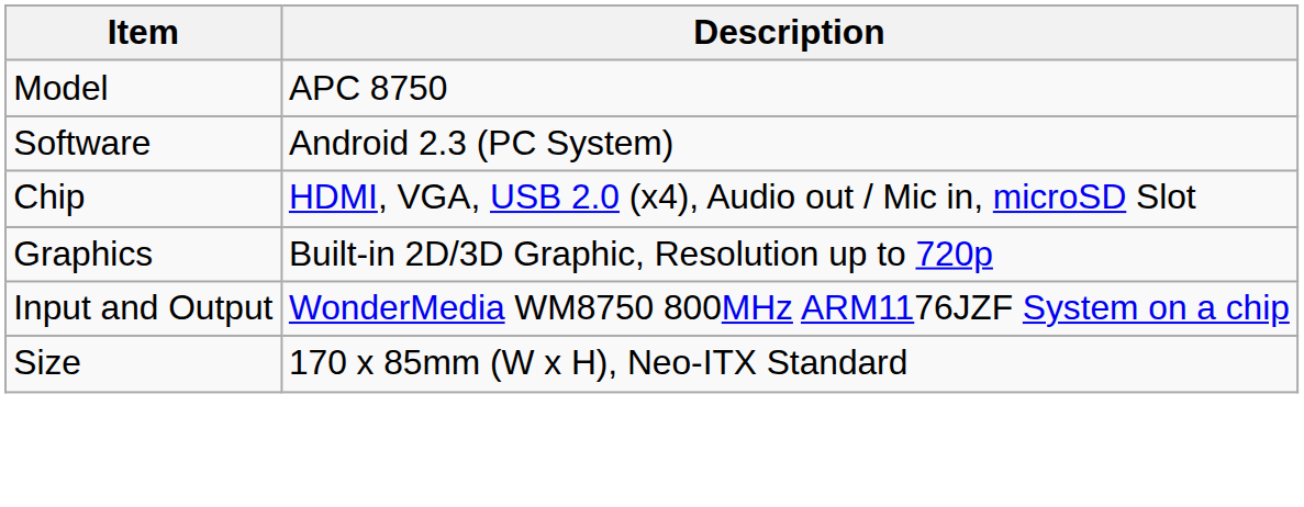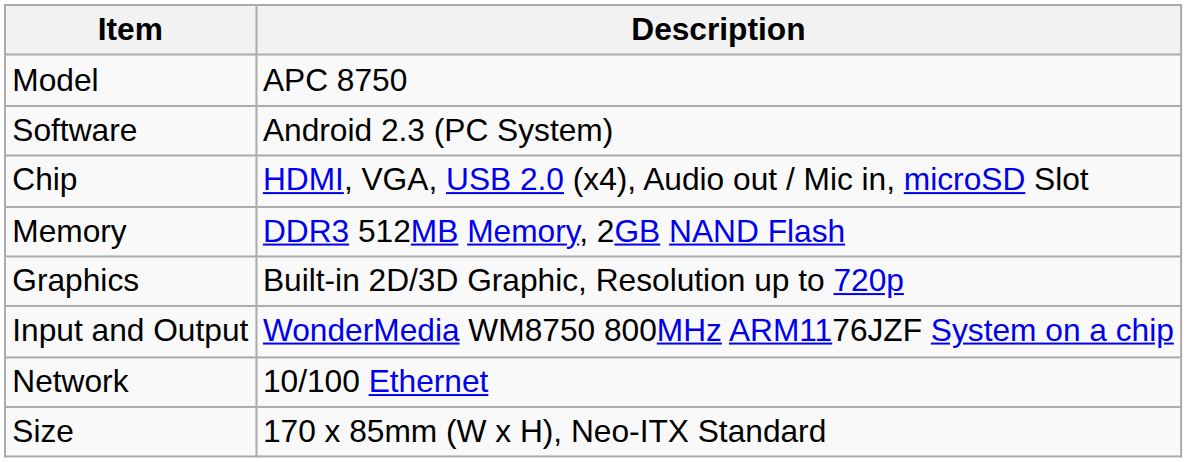 <table class="wikitable">
 <tr>
 <th>Item</th>
 <th>Description</th>
 </tr>
 <tr>
 <td>Model</td>
 <td>APC 8750</td>
 </tr>
 <tr>
 <td>Software</td>
 <td>Android 2.3 (PC System)</td>
 </tr>
 <tr>
 <td>Chip</td>
 <td><a href='#'>HDMI</a>, VGA, <a href='#'>USB 2.0</a> (x4), Audio out / Mic in, <a href='#'>microSD</a> Slot</td>
 </tr>
 <tr>
+<td>Memory</td>
+<td><a href='#'>DDR3</a> 512<a href='#'>MB</a> <a href='#'>Memory</a>, 2<a href='#'>GB</a> <a href='#'>NAND Flash</a></td>
+</tr>
+<tr>
 <td>Graphics</td>
 <td>Built-in 2D/3D Graphic, Resolution up to <a href='#'>720p</a></td>
 </tr>
 <tr>
 <td>Input and Output</td>
 <td><a href='#'>WonderMedia</a> WM8750 800<a href='#'>MHz</a> <a href='#'>ARM11</a>76JZF <a href='#'>System on a chip</a></td>
 </tr>
 <tr>
+<td>Network</td>
+<td>10/100 <a href='#'>Ethernet</a></td>
+</tr>
+<tr>
 <td>Size</td>
 <td>170 x 85mm (W x H), Neo-ITX Standard</td>
 </tr>
 </table>
